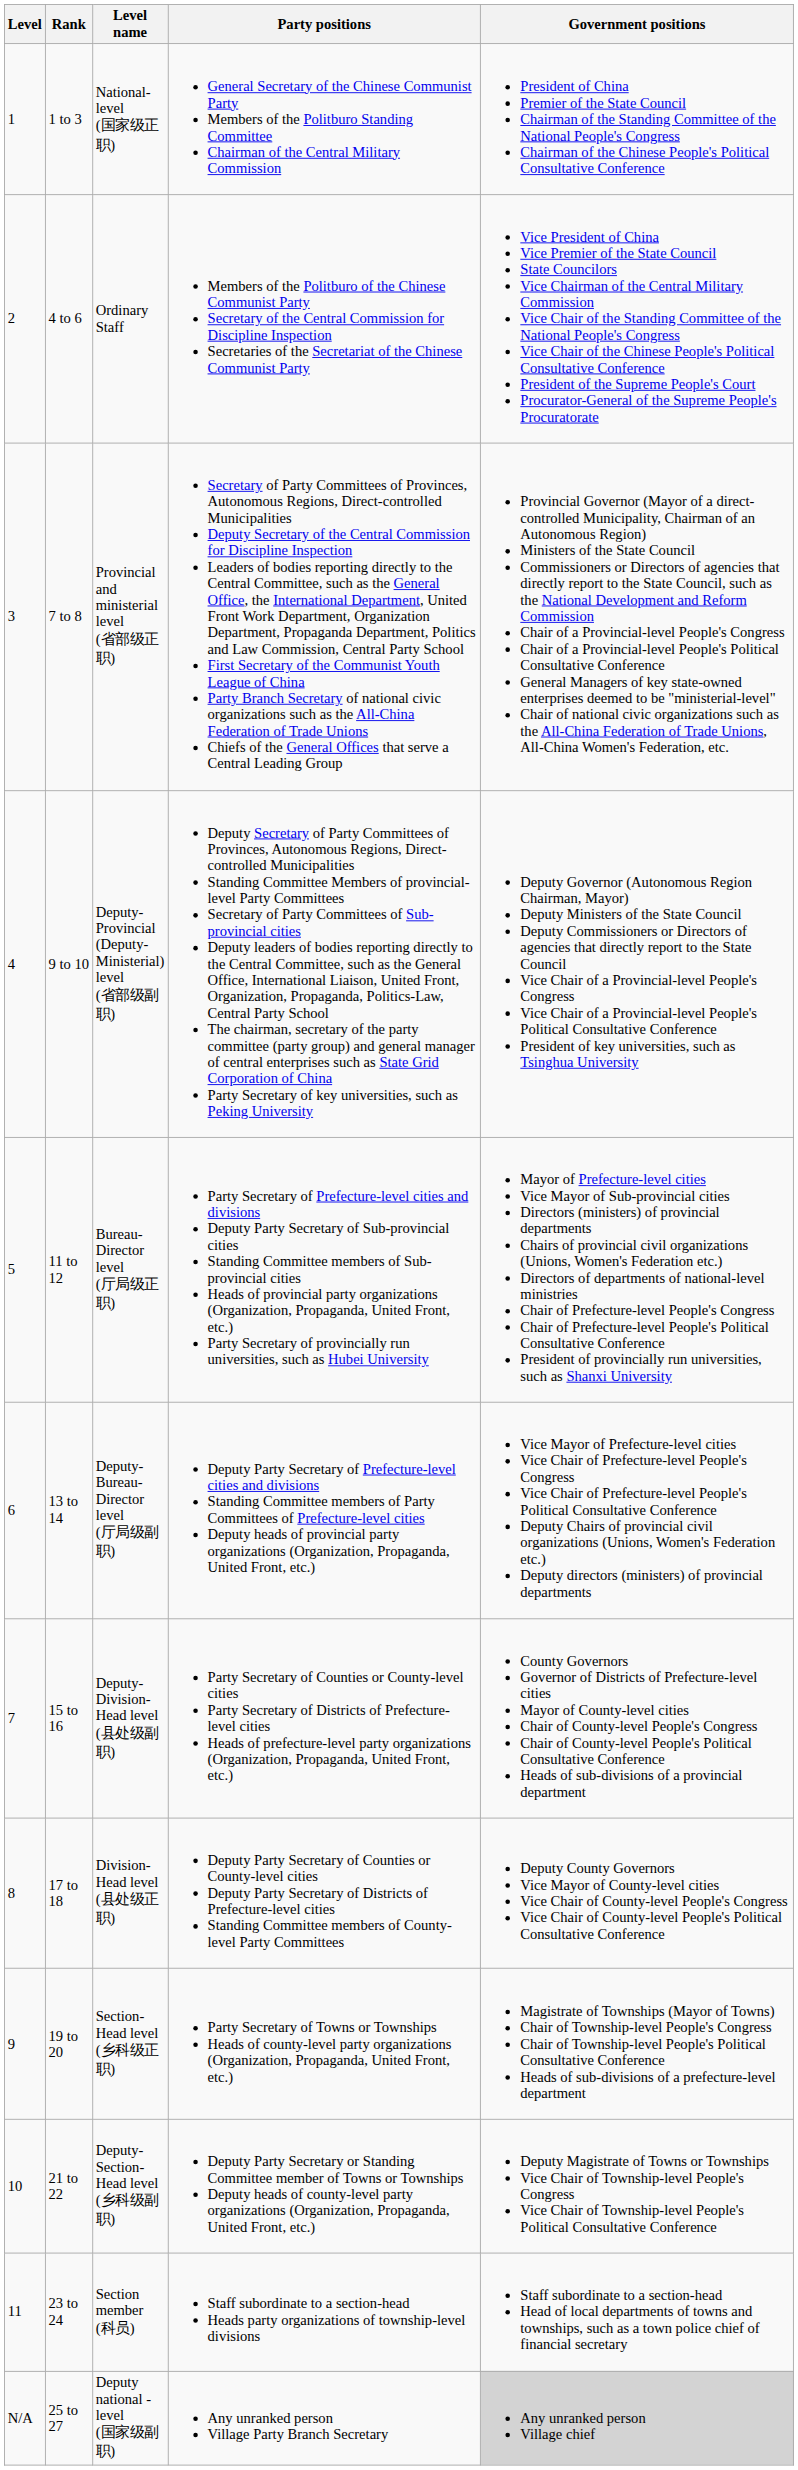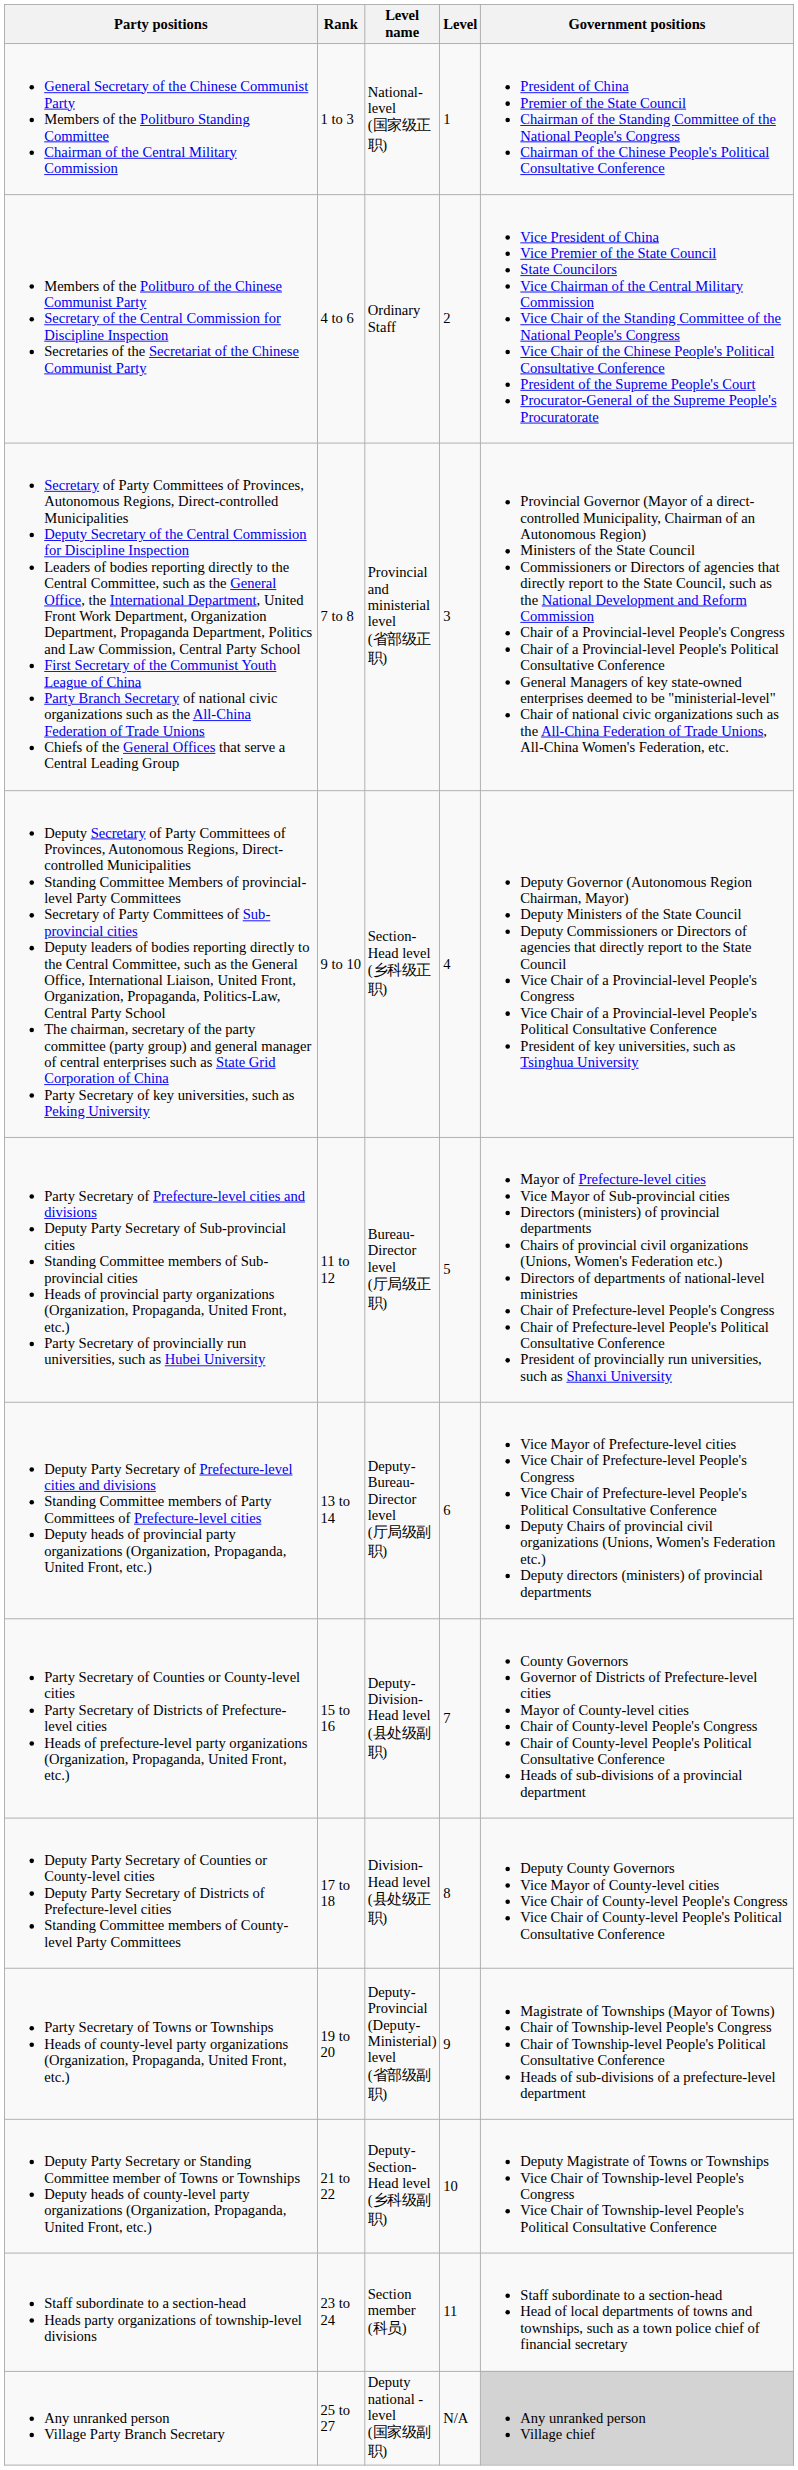 <table class="wikitable">
 <tr>
-<th>Level</th>
+<th width = 40%>Party positions</th>
 <th width = 6%>Rank</th>
 <th>Level name</th>
-<th width = 40%>Party positions</th>
+<th>Level</th>
 <th width = 40%>Government positions</th>
 </tr>
 <tr>
-<td>1</td>
+<td><br><ul><li><a href='#'>General Secretary of the Chinese Communist Party</a></li><li>Members of the <a href='#'>Politburo Standing Committee</a></li><li><a href='#'>Chairman of the Central Military Commission</a></li></ul></td>
 <td>1 to 3</td>
 <td>National-level<br> (国家级正职)</td>
-<td><br><ul><li><a href='#'>General Secretary of the Chinese Communist Party</a></li><li>Members of the <a href='#'>Politburo Standing Committee</a></li><li><a href='#'>Chairman of the Central Military Commission</a></li></ul></td>
+<td>1</td>
 <td><br><ul><li><a href='#'>President of China</a></li><li><a href='#'>Premier of the State Council</a></li><li><a href='#'>Chairman of the Standing Committee of the National People's Congress</a></li><li><a href='#'>Chairman of the Chinese People's Political Consultative Conference</a></li></ul></td>
 </tr>
 <tr>
-<td>2</td>
+<td><br><ul><li>Members of the <a href='#'>Politburo of the Chinese Communist Party</a></li><li><a href='#'>Secretary of the Central Commission for Discipline Inspection</a></li><li>Secretaries of the <a href='#'>Secretariat of the Chinese Communist Party</a></li></ul></td>
 <td>4 to 6</td>
 <td>Ordinary Staff</td>
-<td><br><ul><li>Members of the <a href='#'>Politburo of the Chinese Communist Party</a></li><li><a href='#'>Secretary of the Central Commission for Discipline Inspection</a></li><li>Secretaries of the <a href='#'>Secretariat of the Chinese Communist Party</a></li></ul></td>
+<td>2</td>
 <td><br><ul><li><a href='#'>Vice President of China</a></li><li><a href='#'>Vice Premier of the State Council</a></li><li><a href='#'>State Councilors</a></li><li><a href='#'>Vice Chairman of the Central Military Commission</a></li><li><a href='#'>Vice Chair of the Standing Committee of the National People's Congress</a></li><li><a href='#'>Vice Chair of the Chinese People's Political Consultative Conference</a></li><li><a href='#'>President of the Supreme People's Court</a></li><li><a href='#'>Procurator-General of the Supreme People's Procuratorate</a></li></ul></td>
 </tr>
 <tr>
-<td>3</td>
+<td><br><ul><li><a href='#'>Secretary</a> of Party Committees of Provinces, Autonomous Regions, Direct-controlled Municipalities</li><li><a href='#'>Deputy Secretary of the Central Commission for Discipline Inspection</a></li><li>Leaders of bodies reporting directly to the Central Committee, such as the <a href='#'>General Office</a>, the <a href='#'>International Department</a>, United Front Work Department, Organization Department, Propaganda Department, Politics and Law Commission, Central Party School</li><li><a href='#'>First Secretary of the Communist Youth League of China</a></li><li><a href='#'>Party Branch Secretary</a> of national civic organizations such as the <a href='#'>All-China Federation of Trade Unions</a></li><li>Chiefs of the <a href='#'>General Offices</a> that serve a Central Leading Group</li></ul></td>
 <td>7 to 8</td>
 <td>Provincial and ministerial level <br> (省部级正职)</td>
-<td><br><ul><li><a href='#'>Secretary</a> of Party Committees of Provinces, Autonomous Regions, Direct-controlled Municipalities</li><li><a href='#'>Deputy Secretary of the Central Commission for Discipline Inspection</a></li><li>Leaders of bodies reporting directly to the Central Committee, such as the <a href='#'>General Office</a>, the <a href='#'>International Department</a>, United Front Work Department, Organization Department, Propaganda Department, Politics and Law Commission, Central Party School</li><li><a href='#'>First Secretary of the Communist Youth League of China</a></li><li><a href='#'>Party Branch Secretary</a> of national civic organizations such as the <a href='#'>All-China Federation of Trade Unions</a></li><li>Chiefs of the <a href='#'>General Offices</a> that serve a Central Leading Group</li></ul></td>
+<td>3</td>
 <td><br><ul><li>Provincial Governor (Mayor of a direct-controlled Municipality, Chairman of an Autonomous Region)</li><li>Ministers of the State Council</li><li>Commissioners or Directors of agencies that directly report to the State Council, such as the <a href='#'>National Development and Reform Commission</a></li><li>Chair of a Provincial-level People's Congress</li><li>Chair of a Provincial-level People's Political Consultative Conference</li><li>General Managers of key state-owned enterprises deemed to be "ministerial-level"</li><li>Chair of national civic organizations such as the <a href='#'>All-China Federation of Trade Unions</a>, All-China Women's Federation, etc.</li></ul></td>
 </tr>
 <tr>
+<td><br><ul><li>Deputy <a href='#'>Secretary</a> of Party Committees of Provinces, Autonomous Regions, Direct-controlled Municipalities</li><li>Standing Committee Members of provincial-level Party Committees</li><li>Secretary of Party Committees of <a href='#'>Sub-provincial cities</a></li><li>Deputy leaders of bodies reporting directly to the Central Committee, such as the General Office, International Liaison, United Front, Organization, Propaganda, Politics-Law, Central Party School</li><li>The chairman, secretary of the party committee (party group) and general manager of central enterprises such as <a href='#'>State Grid Corporation of China</a></li><li>Party Secretary of key universities, such as <a href='#'>Peking University</a></li></ul></td>
+<td>9 to 10</td>
+<td>Section-Head level <br> (乡科级正职)</td>
 <td>4</td>
-<td>9 to 10</td>
-<td>Deputy-Provincial (Deputy-Ministerial) level <br> (省部级副职)</td>
-<td><br><ul><li>Deputy <a href='#'>Secretary</a> of Party Committees of Provinces, Autonomous Regions, Direct-controlled Municipalities</li><li>Standing Committee Members of provincial-level Party Committees</li><li>Secretary of Party Committees of <a href='#'>Sub-provincial cities</a></li><li>Deputy leaders of bodies reporting directly to the Central Committee, such as the General Office, International Liaison, United Front, Organization, Propaganda, Politics-Law, Central Party School</li><li>The chairman, secretary of the party committee (party group) and general manager of central enterprises such as <a href='#'>State Grid Corporation of China</a></li><li>Party Secretary of key universities, such as <a href='#'>Peking University</a></li></ul></td>
 <td><br><ul><li>Deputy Governor (Autonomous Region Chairman, Mayor)</li><li>Deputy Ministers of the State Council</li><li>Deputy Commissioners or Directors of agencies that directly report to the State Council</li><li>Vice Chair of a Provincial-level People's Congress</li><li>Vice Chair of a Provincial-level People's Political Consultative Conference</li><li>President of key universities, such as <a href='#'>Tsinghua University</a></li></ul></td>
 </tr>
 <tr>
-<td>5</td>
+<td><br><ul><li>Party Secretary of <a href='#'>Prefecture-level cities and divisions</a></li><li>Deputy Party Secretary of Sub-provincial cities</li><li>Standing Committee members of Sub-provincial cities</li><li>Heads of provincial party organizations (Organization, Propaganda, United Front, etc.)</li><li>Party Secretary of provincially run universities, such as <a href='#'>Hubei University</a></li></ul></td>
 <td>11 to 12</td>
 <td>Bureau-Director level <br> (厅局级正职)</td>
-<td><br><ul><li>Party Secretary of <a href='#'>Prefecture-level cities and divisions</a></li><li>Deputy Party Secretary of Sub-provincial cities</li><li>Standing Committee members of Sub-provincial cities</li><li>Heads of provincial party organizations (Organization, Propaganda, United Front, etc.)</li><li>Party Secretary of provincially run universities, such as <a href='#'>Hubei University</a></li></ul></td>
+<td>5</td>
 <td><br><ul><li>Mayor of <a href='#'>Prefecture-level cities</a></li><li>Vice Mayor of Sub-provincial cities</li><li>Directors (ministers) of provincial departments</li><li>Chairs of provincial civil organizations (Unions, Women's Federation etc.)</li><li>Directors of departments of national-level ministries</li><li>Chair of Prefecture-level People's Congress</li><li>Chair of Prefecture-level People's Political Consultative Conference</li><li>President of provincially run universities, such as <a href='#'>Shanxi University</a></li></ul></td>
 </tr>
 <tr>
-<td>6</td>
+<td><br><ul><li>Deputy Party Secretary of <a href='#'>Prefecture-level cities and divisions</a></li><li>Standing Committee members of Party Committees of <a href='#'>Prefecture-level cities</a></li><li>Deputy heads of provincial party organizations (Organization, Propaganda, United Front, etc.)</li></ul></td>
 <td>13 to 14</td>
 <td>Deputy-Bureau-Director level <br> (厅局级副职)</td>
-<td><br><ul><li>Deputy Party Secretary of <a href='#'>Prefecture-level cities and divisions</a></li><li>Standing Committee members of Party Committees of <a href='#'>Prefecture-level cities</a></li><li>Deputy heads of provincial party organizations (Organization, Propaganda, United Front, etc.)</li></ul></td>
+<td>6</td>
 <td><br><ul><li>Vice Mayor of Prefecture-level cities</li><li>Vice Chair of Prefecture-level People's Congress</li><li>Vice Chair of Prefecture-level People's Political Consultative Conference</li><li>Deputy Chairs of provincial civil organizations (Unions, Women's Federation etc.)</li><li>Deputy directors (ministers) of provincial departments</li></ul></td>
 </tr>
 <tr>
-<td>7</td>
+<td><br><ul><li>Party Secretary of Counties or County-level cities</li><li>Party Secretary of Districts of Prefecture-level cities</li><li>Heads of prefecture-level party organizations (Organization, Propaganda, United Front, etc.)</li></ul></td>
 <td>15 to 16</td>
 <td>Deputy-Division-Head level <br> (县处级副职)</td>
-<td><br><ul><li>Party Secretary of Counties or County-level cities</li><li>Party Secretary of Districts of Prefecture-level cities</li><li>Heads of prefecture-level party organizations (Organization, Propaganda, United Front, etc.)</li></ul></td>
+<td>7</td>
 <td><br><ul><li>County Governors</li><li>Governor of Districts of Prefecture-level cities</li><li>Mayor of County-level cities</li><li>Chair of County-level People's Congress</li><li>Chair of County-level People's Political Consultative Conference</li><li>Heads of sub-divisions of a provincial department</li></ul></td>
 </tr>
 <tr>
-<td>8</td>
+<td><br><ul><li>Deputy Party Secretary of Counties or County-level cities</li><li>Deputy Party Secretary of Districts of Prefecture-level cities</li><li>Standing Committee members of County-level Party Committees</li></ul></td>
 <td>17 to 18</td>
 <td>Division-Head level <br> (县处级正职)</td>
-<td><br><ul><li>Deputy Party Secretary of Counties or County-level cities</li><li>Deputy Party Secretary of Districts of Prefecture-level cities</li><li>Standing Committee members of County-level Party Committees</li></ul></td>
+<td>8</td>
 <td><br><ul><li>Deputy County Governors</li><li>Vice Mayor of County-level cities</li><li>Vice Chair of County-level People's Congress</li><li>Vice Chair of County-level People's Political Consultative Conference</li></ul></td>
 </tr>
 <tr>
+<td><br><ul><li>Party Secretary of Towns or Townships</li><li>Heads of county-level party organizations (Organization, Propaganda, United Front, etc.)</li></ul></td>
+<td>19 to 20</td>
+<td>Deputy-Provincial (Deputy-Ministerial) level <br> (省部级副职)</td>
 <td>9</td>
-<td>19 to 20</td>
-<td>Section-Head level <br> (乡科级正职)</td>
-<td><br><ul><li>Party Secretary of Towns or Townships</li><li>Heads of county-level party organizations (Organization, Propaganda, United Front, etc.)</li></ul></td>
 <td><br><ul><li>Magistrate of Townships (Mayor of Towns)</li><li>Chair of Township-level People's Congress</li><li>Chair of Township-level People's Political Consultative Conference</li><li>Heads of sub-divisions of a prefecture-level department</li></ul></td>
 </tr>
 <tr>
-<td>10</td>
+<td><br><ul><li>Deputy Party Secretary or Standing Committee member of Towns or Townships</li><li>Deputy heads of county-level party organizations (Organization, Propaganda, United Front, etc.)</li></ul></td>
 <td>21 to 22</td>
 <td>Deputy-Section-Head level <br> (乡科级副职)</td>
-<td><br><ul><li>Deputy Party Secretary or Standing Committee member of Towns or Townships</li><li>Deputy heads of county-level party organizations (Organization, Propaganda, United Front, etc.)</li></ul></td>
+<td>10</td>
 <td><br><ul><li>Deputy Magistrate of Towns or Townships</li><li>Vice Chair of Township-level People's Congress</li><li>Vice Chair of Township-level People's Political Consultative Conference</li></ul></td>
 </tr>
 <tr>
-<td>11</td>
+<td><br><ul><li>Staff subordinate to a section-head</li><li>Heads party organizations of township-level divisions</li></ul></td>
 <td>23 to 24</td>
 <td>Section member <br> (科员)</td>
-<td><br><ul><li>Staff subordinate to a section-head</li><li>Heads party organizations of township-level divisions</li></ul></td>
+<td>11</td>
 <td><br><ul><li>Staff subordinate to a section-head</li><li>Head of local departments of towns and townships, such as a town police chief of financial secretary</li></ul></td>
 </tr>
 <tr>
-<td>N/A</td>
+<td><br><ul><li>Any unranked person</li><li>Village Party Branch Secretary</li></ul></td>
 <td>25 to 27</td>
 <td>Deputy national -level<br> (国家级副职)</td>
-<td><br><ul><li>Any unranked person</li><li>Village Party Branch Secretary</li></ul></td>
+<td>N/A</td>
 <td style="background: lightgrey;"><br><ul><li>Any unranked person</li><li>Village chief</li></ul></td>
 </tr>
 </table>
